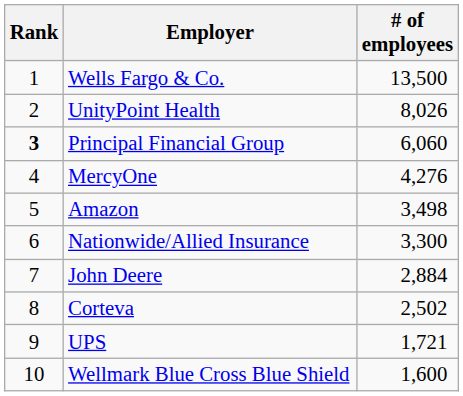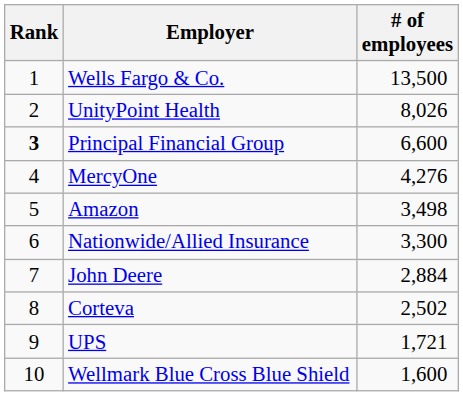 <table class="wikitable floatright" style="width:350px;">
 <tr>
 <th>Rank</th>
 <th>Employer</th>
 <th># of<br>employees</th>
 </tr>
 <tr>
 <td style="text-align:center">1</td>
 <td><a href='#'>Wells Fargo & Co.</a></td>
 <td style="text-align:right; padding-right:0.5em;">13,500</td>
 </tr>
 <tr>
 <td style="text-align:center">2</td>
 <td><a href='#'>UnityPoint Health</a></td>
 <td style="text-align:right; padding-right:0.5em;">8,026</td>
 </tr>
 <tr>
 <td style="text-align:center"><strong>3</strong></td>
 <td><a href='#'>Principal Financial Group</a></td>
-<td style="text-align:right; padding-right:0.5em;">6,060</td>
+<td style="text-align:right; padding-right:0.5em;">6,600</td>
 </tr>
 <tr>
 <td style="text-align:center">4</td>
 <td><a href='#'>MercyOne</a></td>
 <td style="text-align:right; padding-right:0.5em;">4,276</td>
 </tr>
 <tr>
 <td style="text-align:center">5</td>
 <td><a href='#'>Amazon</a></td>
 <td style="text-align:right; padding-right:0.5em;">3,498</td>
 </tr>
 <tr>
 <td style="text-align:center">6</td>
 <td><a href='#'>Nationwide/Allied Insurance</a></td>
 <td style="text-align:right; padding-right:0.5em;">3,300</td>
 </tr>
 <tr>
 <td style="text-align:center">7</td>
 <td><a href='#'>John Deere</a></td>
 <td style="text-align:right; padding-right:0.5em;">2,884</td>
 </tr>
 <tr>
 <td style="text-align:center">8</td>
 <td><a href='#'>Corteva</a></td>
 <td style="text-align:right; padding-right:0.5em;">2,502</td>
 </tr>
 <tr>
 <td style="text-align:center">9</td>
 <td><a href='#'>UPS</a></td>
 <td style="text-align:right; padding-right:0.5em;">1,721</td>
 </tr>
 <tr>
 <td style="text-align:center">10</td>
 <td><a href='#'>Wellmark Blue Cross Blue Shield</a></td>
 <td style="text-align:right; padding-right:0.5em;">1,600</td>
 </tr>
 </table>
